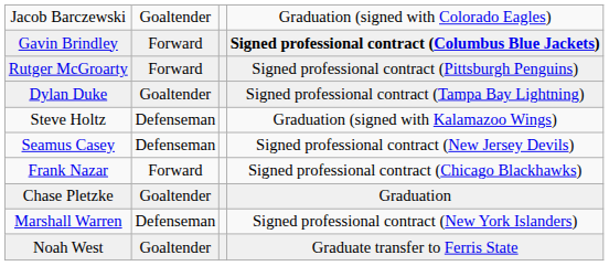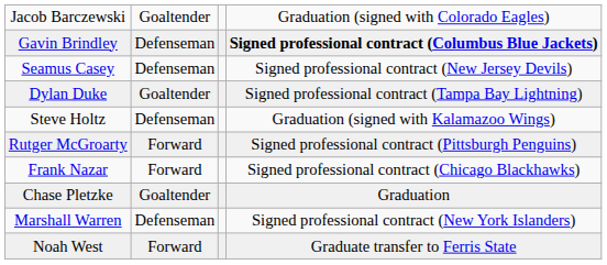 <table class="wikitable">
 <tr align="center" bgcolor=>
 <td>Jacob Barczewski</td>
 <td>Goaltender</td>
 <td></td>
 <td>Graduation (signed with <a href='#'>Colorado Eagles</a>)</td>
 </tr>
 <tr align="center" bgcolor="f0f0f0">
 <td><a href='#'>Gavin Brindley</a></td>
-<td>Forward</td>
+<td>Defenseman</td>
 <td></td>
 <td><strong>Signed professional contract (<a href='#'>Columbus Blue Jackets</a>)</strong></td>
 </tr>
-<tr align="center" bgcolor="f0f0f0">
-<td><a href='#'>Rutger McGroarty</a></td>
-<td>Forward</td>
+<tr align="center" bgcolor=>
+<td><a href='#'>Seamus Casey</a></td>
+<td>Defenseman</td>
 <td></td>
-<td>Signed professional contract (<a href='#'>Pittsburgh Penguins</a>)</td>
+<td>Signed professional contract (<a href='#'>New Jersey Devils</a>)</td>
 </tr>
 <tr align="center" bgcolor="f0f0f0">
 <td><a href='#'>Dylan Duke</a></td>
 <td>Goaltender</td>
 <td></td>
 <td>Signed professional contract (<a href='#'>Tampa Bay Lightning</a>)</td>
 </tr>
 <tr align="center" bgcolor=>
 <td>Steve Holtz</td>
 <td>Defenseman</td>
 <td></td>
 <td>Graduation (signed with <a href='#'>Kalamazoo Wings</a>)</td>
 </tr>
-<tr align="center" bgcolor=>
-<td><a href='#'>Seamus Casey</a></td>
-<td>Defenseman</td>
+<tr align="center" bgcolor="f0f0f0">
+<td><a href='#'>Rutger McGroarty</a></td>
+<td>Forward</td>
 <td></td>
-<td>Signed professional contract (<a href='#'>New Jersey Devils</a>)</td>
+<td>Signed professional contract (<a href='#'>Pittsburgh Penguins</a>)</td>
 </tr>
 <tr align="center" bgcolor=>
 <td><a href='#'>Frank Nazar</a></td>
 <td>Forward</td>
 <td></td>
 <td>Signed professional contract (<a href='#'>Chicago Blackhawks</a>)</td>
 </tr>
 <tr align="center" bgcolor="f0f0f0">
 <td>Chase Pletzke</td>
 <td>Goaltender</td>
 <td></td>
 <td>Graduation</td>
 </tr>
 <tr align="center" bgcolor=>
 <td><a href='#'>Marshall Warren</a></td>
 <td>Defenseman</td>
 <td></td>
 <td>Signed professional contract (<a href='#'>New York Islanders</a>)</td>
 </tr>
 <tr align="center" bgcolor="f0f0f0">
 <td>Noah West</td>
-<td>Goaltender</td>
+<td>Forward</td>
 <td></td>
 <td>Graduate transfer to <a href='#'>Ferris State</a></td>
 </tr>
 </table>
